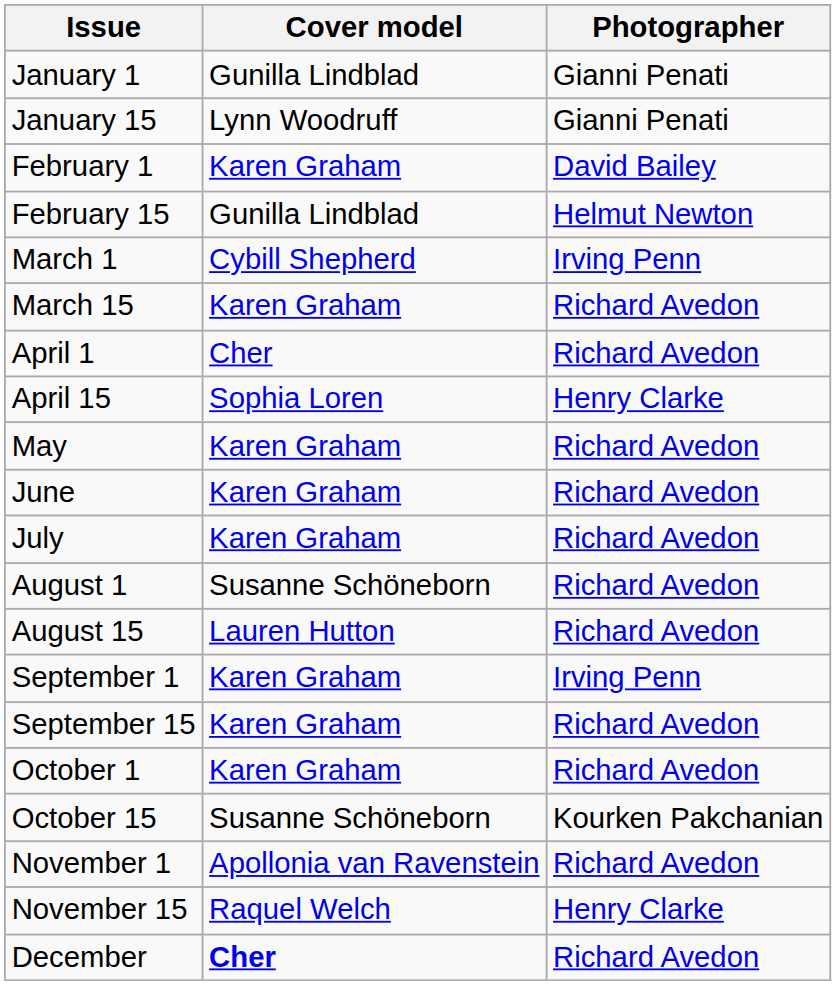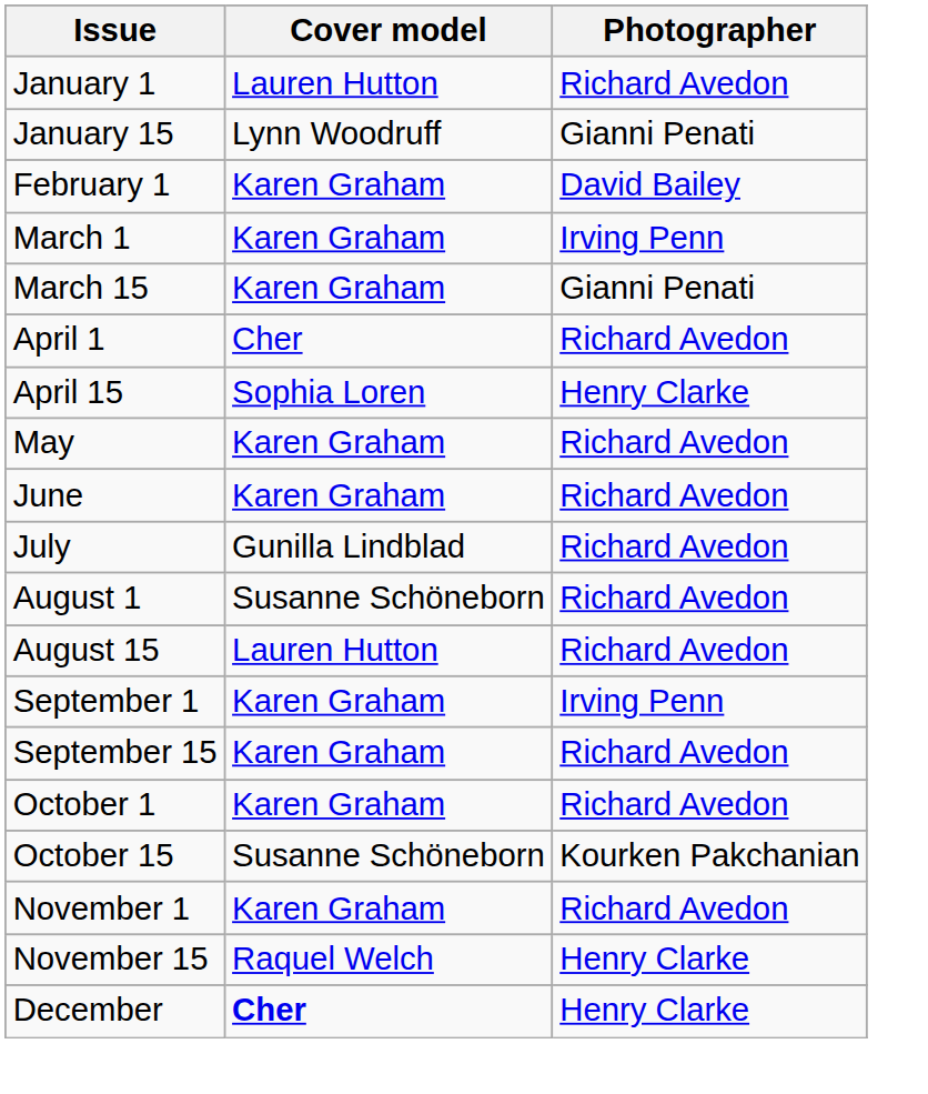 <table class="sortable wikitable">
 <tr>
 <th>Issue</th>
 <th>Cover model</th>
 <th>Photographer</th>
 </tr>
 <tr>
 <td>January 1</td>
-<td>Gunilla Lindblad</td>
-<td>Gianni Penati</td>
+<td><a href='#'>Lauren Hutton</a></td>
+<td><a href='#'>Richard Avedon</a></td>
 </tr>
 <tr>
 <td>January 15</td>
 <td>Lynn Woodruff</td>
 <td>Gianni Penati</td>
 </tr>
 <tr>
 <td>February 1</td>
 <td><a href='#'>Karen Graham</a></td>
 <td><a href='#'>David Bailey</a></td>
 </tr>
 <tr>
-<td>February 15</td>
-<td>Gunilla Lindblad</td>
-<td><a href='#'>Helmut Newton</a></td>
-</tr>
-<tr>
 <td>March 1</td>
-<td><a href='#'>Cybill Shepherd</a></td>
+<td><a href='#'>Karen Graham</a></td>
 <td><a href='#'>Irving Penn</a></td>
 </tr>
 <tr>
 <td>March 15</td>
 <td><a href='#'>Karen Graham</a></td>
-<td><a href='#'>Richard Avedon</a></td>
+<td>Gianni Penati</td>
 </tr>
 <tr>
 <td>April 1</td>
 <td><a href='#'>Cher</a></td>
 <td><a href='#'>Richard Avedon</a></td>
 </tr>
 <tr>
 <td>April 15</td>
 <td><a href='#'>Sophia Loren</a></td>
 <td><a href='#'>Henry Clarke</a></td>
 </tr>
 <tr>
 <td>May</td>
 <td><a href='#'>Karen Graham</a></td>
 <td><a href='#'>Richard Avedon</a></td>
 </tr>
 <tr>
 <td>June</td>
 <td><a href='#'>Karen Graham</a></td>
 <td><a href='#'>Richard Avedon</a></td>
 </tr>
 <tr>
 <td>July</td>
-<td><a href='#'>Karen Graham</a></td>
+<td>Gunilla Lindblad</td>
 <td><a href='#'>Richard Avedon</a></td>
 </tr>
 <tr>
 <td>August 1</td>
 <td>Susanne Schöneborn</td>
 <td><a href='#'>Richard Avedon</a></td>
 </tr>
 <tr>
 <td>August 15</td>
 <td><a href='#'>Lauren Hutton</a></td>
 <td><a href='#'>Richard Avedon</a></td>
 </tr>
 <tr>
 <td>September 1</td>
 <td><a href='#'>Karen Graham</a></td>
 <td><a href='#'>Irving Penn</a></td>
 </tr>
 <tr>
 <td>September 15</td>
 <td><a href='#'>Karen Graham</a></td>
 <td><a href='#'>Richard Avedon</a></td>
 </tr>
 <tr>
 <td>October 1</td>
 <td><a href='#'>Karen Graham</a></td>
 <td><a href='#'>Richard Avedon</a></td>
 </tr>
 <tr>
 <td>October 15</td>
 <td>Susanne Schöneborn</td>
 <td>Kourken Pakchanian</td>
 </tr>
 <tr>
 <td>November 1</td>
-<td><a href='#'>Apollonia van Ravenstein</a></td>
+<td><a href='#'>Karen Graham</a></td>
 <td><a href='#'>Richard Avedon</a></td>
 </tr>
 <tr>
 <td>November 15</td>
 <td><a href='#'>Raquel Welch</a></td>
 <td><a href='#'>Henry Clarke</a></td>
 </tr>
 <tr>
 <td>December</td>
 <td><strong><a href='#'>Cher</a></strong></td>
-<td><a href='#'>Richard Avedon</a></td>
+<td><a href='#'>Henry Clarke</a></td>
 </tr>
 </table>
